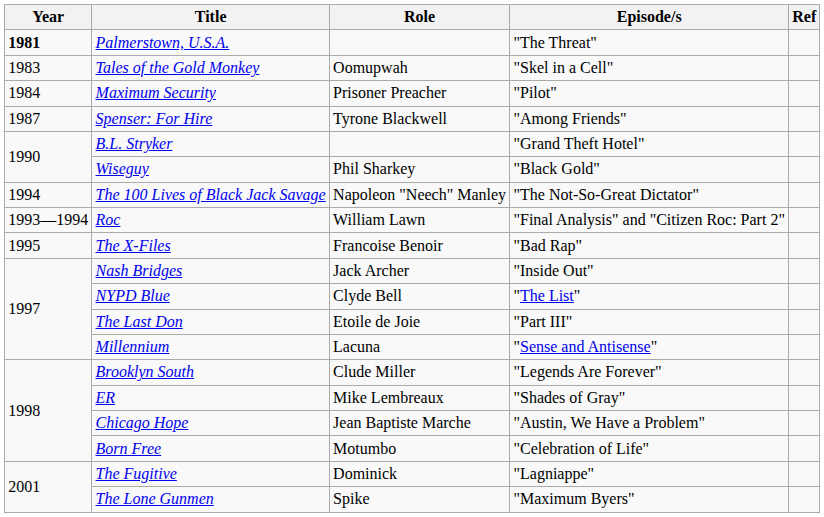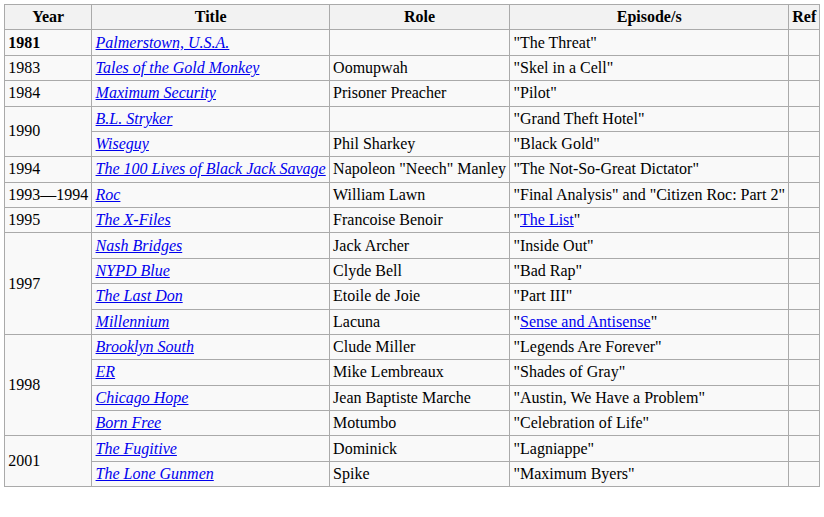 <table class="wikitable sortable">
 <tr>
 <th>Year</th>
 <th>Title</th>
 <th>Role</th>
 <th>Episode/s</th>
 <th>Ref</th>
 </tr>
 <tr>
 <td><strong>1981</strong></td>
 <td><em><a href='#'>Palmerstown, U.S.A.</a></em></td>
 <td></td>
 <td>"The Threat"</td>
 <td></td>
 </tr>
 <tr>
 <td>1983</td>
 <td><em><a href='#'>Tales of the Gold Monkey</a></em></td>
 <td>Oomupwah</td>
 <td>"Skel in a Cell"</td>
 <td></td>
 </tr>
 <tr>
 <td>1984</td>
 <td><em><a href='#'>Maximum Security</a></em></td>
 <td>Prisoner Preacher</td>
 <td>"Pilot"</td>
-<td></td>
-</tr>
-<tr>
-<td>1987</td>
-<td><em><a href='#'>Spenser: For Hire</a></em></td>
-<td>Tyrone Blackwell</td>
-<td>"Among Friends"</td>
 <td></td>
 </tr>
 <tr>
 <td rowspan="2">1990</td>
 <td><em><a href='#'>B.L. Stryker</a></em></td>
 <td></td>
 <td>"Grand Theft Hotel"</td>
 <td></td>
 </tr>
 <tr>
 <td><em><a href='#'>Wiseguy</a></em></td>
 <td>Phil Sharkey</td>
 <td>"Black Gold"</td>
 <td></td>
 </tr>
 <tr>
 <td>1994</td>
 <td><em><a href='#'>The 100 Lives of Black Jack Savage</a></em></td>
 <td>Napoleon "Neech" Manley</td>
 <td>"The Not-So-Great Dictator"</td>
 <td></td>
 </tr>
 <tr>
 <td>1993—1994</td>
 <td><em><a href='#'>Roc</a></em></td>
 <td>William Lawn</td>
 <td>"Final Analysis" and "Citizen Roc: Part 2"</td>
 <td></td>
 </tr>
 <tr>
 <td>1995</td>
 <td><em><a href='#'>The X-Files</a></em></td>
 <td>Francoise Benoir</td>
-<td>"Bad Rap"</td>
+<td>"<a href='#'>The List</a>"</td>
 <td></td>
 </tr>
 <tr>
 <td rowspan="4">1997</td>
 <td><em><a href='#'>Nash Bridges</a></em></td>
 <td>Jack Archer</td>
 <td>"Inside Out"</td>
 <td></td>
 </tr>
 <tr>
 <td><em><a href='#'>NYPD Blue</a></em></td>
 <td>Clyde Bell</td>
-<td>"<a href='#'>The List</a>"</td>
+<td>"Bad Rap"</td>
 <td></td>
 </tr>
 <tr>
 <td><em><a href='#'>The Last Don</a></em></td>
 <td>Etoile de Joie</td>
 <td>"Part III"</td>
 <td></td>
 </tr>
 <tr>
 <td><em><a href='#'>Millennium</a></em></td>
 <td>Lacuna</td>
 <td>"<a href='#'>Sense and Antisense</a>"</td>
 <td></td>
 </tr>
 <tr>
 <td rowspan="4">1998</td>
 <td><em><a href='#'>Brooklyn South</a></em></td>
 <td>Clude Miller</td>
 <td>"Legends Are Forever"</td>
 <td></td>
 </tr>
 <tr>
 <td><em><a href='#'>ER</a></em></td>
 <td>Mike Lembreaux</td>
 <td>"Shades of Gray"</td>
 <td></td>
 </tr>
 <tr>
 <td><em><a href='#'>Chicago Hope</a></em></td>
 <td>Jean Baptiste Marche</td>
 <td>"Austin, We Have a Problem"</td>
 <td></td>
 </tr>
 <tr>
 <td><em><a href='#'>Born Free</a></em></td>
 <td>Motumbo</td>
 <td>"Celebration of Life"</td>
 <td></td>
 </tr>
 <tr>
 <td rowspan="2">2001</td>
 <td><em><a href='#'>The Fugitive</a></em></td>
 <td>Dominick</td>
 <td>"Lagniappe"</td>
 <td></td>
 </tr>
 <tr>
 <td><em><a href='#'>The Lone Gunmen</a></em></td>
 <td>Spike</td>
 <td>"Maximum Byers"</td>
 <td></td>
 </tr>
 </table>
